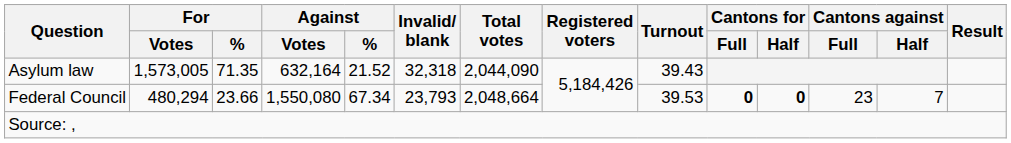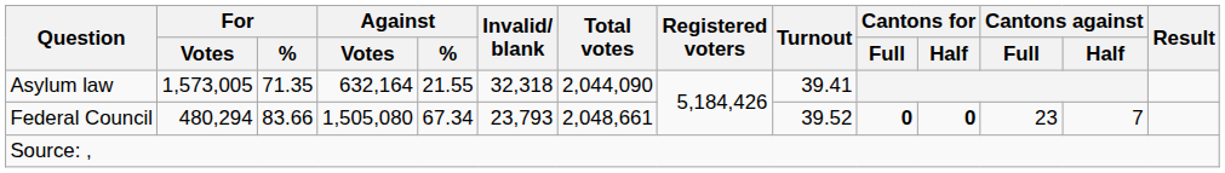 <table class=wikitable style=text-align:right>
 <tr>
 <th rowspan=2>Question</th>
 <th colspan=2>For</th>
 <th colspan=2>Against</th>
 <th rowspan=2>Invalid/<br>blank</th>
 <th rowspan=2>Total<br>votes</th>
 <th rowspan=2>Registered<br>voters</th>
 <th rowspan=2>Turnout</th>
 <th colspan=2>Cantons for</th>
 <th colspan=2>Cantons against</th>
 <th rowspan=2>Result</th>
 </tr>
 <tr>
 <th>Votes</th>
 <th>%</th>
 <th>Votes</th>
 <th>%</th>
 <th>Full</th>
 <th>Half</th>
 <th>Full</th>
 <th>Half</th>
 </tr>
 <tr>
 <td align=left>Asylum law</td>
 <td>1,573,005</td>
 <td>71.35</td>
 <td>632,164</td>
-<td>21.52</td>
+<td>21.55</td>
 <td>32,318</td>
 <td>2,044,090</td>
 <td rowspan=2>5,184,426</td>
-<td>39.43</td>
+<td>39.41</td>
 <td colspan="4" style="background-color:#F4F4F4;"></td>
 <td></td>
 </tr>
 <tr>
 <td align=left>Federal Council</td>
 <td>480,294</td>
-<td>23.66</td>
-<td>1,550,080</td>
+<td>83.66</td>
+<td>1,505,080</td>
 <td>67.34</td>
 <td>23,793</td>
-<td>2,048,664</td>
-<td>39.53</td>
+<td>2,048,661</td>
+<td>39.52</td>
 <td><strong>0</strong></td>
 <td><strong>0</strong></td>
 <td>23</td>
 <td>7</td>
 <td></td>
 </tr>
 <tr>
 <td colspan=14 align=left>Source: , </td>
 </tr>
 </table>
